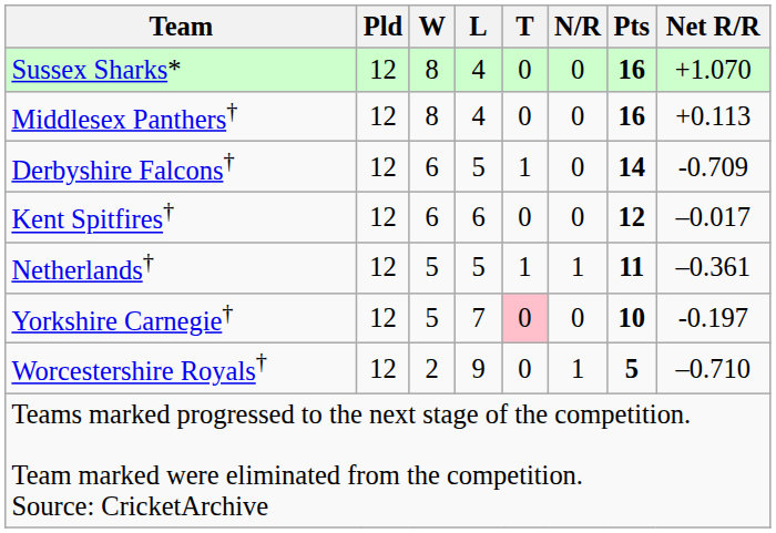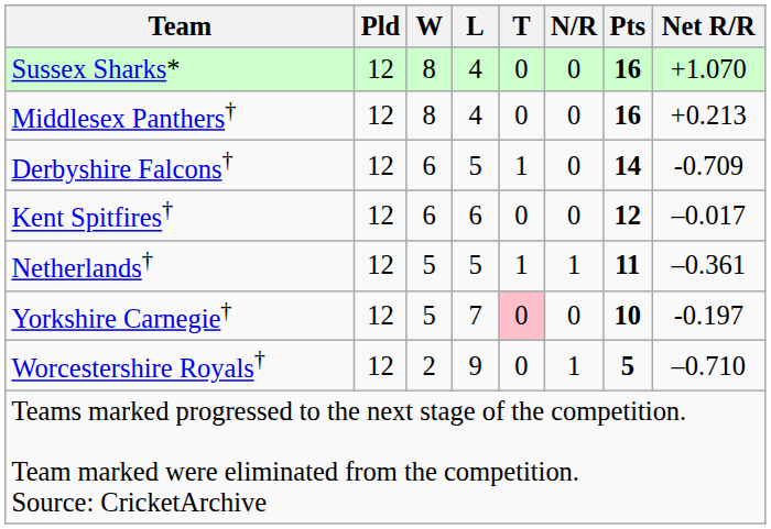 <table class="wikitable" style="text-align: center;">
 <tr>
 <th width=200>Team</th>
 <th width=20>Pld</th>
 <th width=20>W</th>
 <th width=20>L</th>
 <th width=20>T</th>
 <th width=20>N/R</th>
 <th width=20>Pts</th>
 <th width=60>Net R/R</th>
 </tr>
 <tr style="background:#ccffcc;">
 <td align=left><a href='#'>Sussex Sharks</a>*</td>
 <td>12</td>
 <td>8</td>
 <td>4</td>
 <td>0</td>
 <td>0</td>
 <td><strong>16</strong></td>
 <td>+1.070</td>
 </tr>
 <tr>
 <td align=left><a href='#'>Middlesex Panthers</a><sup>†</sup></td>
 <td>12</td>
 <td>8</td>
 <td>4</td>
 <td>0</td>
 <td>0</td>
 <td><strong>16</strong></td>
-<td>+0.113</td>
+<td>+0.213</td>
 </tr>
 <tr>
 <td align=left><a href='#'>Derbyshire Falcons</a><sup>†</sup></td>
 <td>12</td>
 <td>6</td>
 <td>5</td>
 <td>1</td>
 <td>0</td>
 <td><strong>14</strong></td>
 <td>-0.709</td>
 </tr>
 <tr>
 <td align=left><a href='#'>Kent Spitfires</a><sup>†</sup></td>
 <td>12</td>
 <td>6</td>
 <td>6</td>
 <td>0</td>
 <td>0</td>
 <td><strong>12</strong></td>
 <td>–0.017</td>
 </tr>
 <tr>
 <td align=left><a href='#'>Netherlands</a><sup>†</sup></td>
 <td>12</td>
 <td>5</td>
 <td>5</td>
 <td>1</td>
 <td>1</td>
 <td><strong>11</strong></td>
 <td>–0.361</td>
 </tr>
 <tr>
 <td align=left><a href='#'>Yorkshire Carnegie</a><sup>†</sup></td>
 <td>12</td>
 <td>5</td>
 <td>7</td>
 <td style="background: pink;">0</td>
 <td>0</td>
 <td><strong>10</strong></td>
 <td>-0.197</td>
 </tr>
 <tr>
 <td align=left><a href='#'>Worcestershire Royals</a><sup>†</sup></td>
 <td>12</td>
 <td>2</td>
 <td>9</td>
 <td>0</td>
 <td>1</td>
 <td><strong>5</strong></td>
 <td>–0.710</td>
 </tr>
 <tr>
 <td colspan="8" align="left">Teams marked  progressed to the next stage of the competition.<br><br>Team marked  were eliminated from the competition.<br>Source: CricketArchive</td>
 </tr>
 </table>
